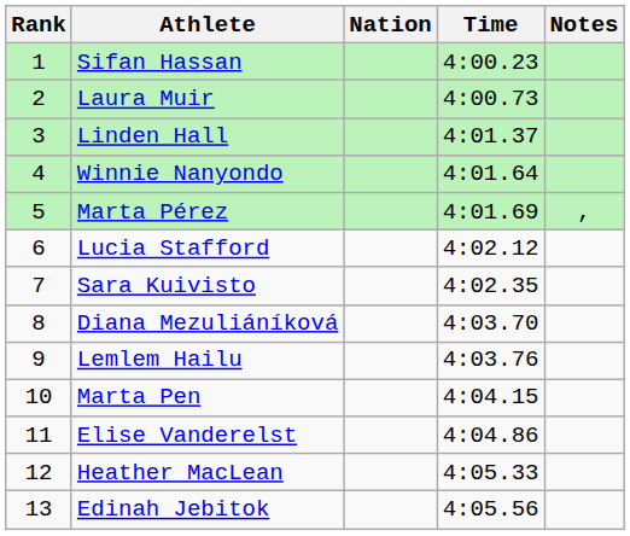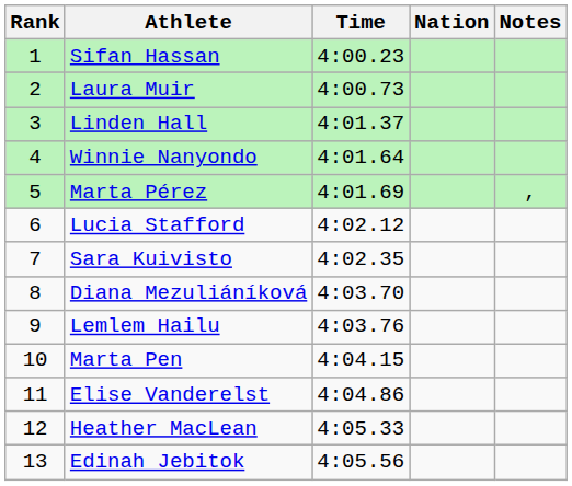 <table class="wikitable sortable" style="text-align:center">
 <tr>
 <th>Rank</th>
 <th>Athlete</th>
+<th>Time</th>
 <th>Nation</th>
-<th>Time</th>
 <th>Notes</th>
 </tr>
 <tr bgcolor="#bbf3bb">
 <td>1</td>
 <td align="left"><a href='#'>Sifan Hassan</a></td>
+<td>4:00.23</td>
 <td align=left></td>
-<td>4:00.23</td>
 <td></td>
 </tr>
 <tr bgcolor="#bbf3bb">
 <td>2</td>
 <td align="left"><a href='#'>Laura Muir</a></td>
+<td>4:00.73</td>
 <td align="left"></td>
-<td>4:00.73</td>
 <td></td>
 </tr>
 <tr bgcolor="#bbf3bb">
 <td>3</td>
 <td align="left"><a href='#'>Linden Hall</a></td>
+<td>4:01.37</td>
 <td align="left"></td>
-<td>4:01.37</td>
 <td></td>
 </tr>
 <tr bgcolor="#bbf3bb">
 <td>4</td>
 <td align="left"><a href='#'>Winnie Nanyondo</a></td>
+<td>4:01.64</td>
 <td align="left"></td>
-<td>4:01.64</td>
 <td></td>
 </tr>
 <tr bgcolor="#bbf3bb">
 <td>5</td>
 <td align="left"><a href='#'>Marta Pérez</a></td>
+<td>4:01.69</td>
 <td align="left"></td>
-<td>4:01.69</td>
 <td>, </td>
 </tr>
 <tr>
 <td>6</td>
 <td align="left"><a href='#'>Lucia Stafford</a></td>
+<td>4:02.12</td>
 <td align="left"></td>
-<td>4:02.12</td>
 <td></td>
 </tr>
 <tr>
 <td>7</td>
 <td align="left"><a href='#'>Sara Kuivisto</a></td>
+<td>4:02.35</td>
 <td align="left"></td>
-<td>4:02.35</td>
 <td></td>
 </tr>
 <tr>
 <td>8</td>
 <td align="left"><a href='#'>Diana Mezuliáníková</a></td>
+<td>4:03.70</td>
 <td align="left"></td>
-<td>4:03.70</td>
 <td></td>
 </tr>
 <tr>
 <td>9</td>
 <td align="left"><a href='#'>Lemlem Hailu</a></td>
+<td>4:03.76</td>
 <td align="left"></td>
-<td>4:03.76</td>
 <td></td>
 </tr>
 <tr>
 <td>10</td>
 <td align="left"><a href='#'>Marta Pen</a></td>
+<td>4:04.15</td>
 <td align="left"></td>
-<td>4:04.15</td>
 <td></td>
 </tr>
 <tr>
 <td>11</td>
 <td align="left"><a href='#'>Elise Vanderelst</a></td>
+<td>4:04.86</td>
 <td align="left"></td>
-<td>4:04.86</td>
 <td></td>
 </tr>
 <tr>
 <td>12</td>
 <td align="left"><a href='#'>Heather MacLean</a></td>
+<td>4:05.33</td>
 <td align="left"></td>
-<td>4:05.33</td>
 <td></td>
 </tr>
 <tr>
 <td>13</td>
 <td align="left"><a href='#'>Edinah Jebitok</a></td>
+<td>4:05.56</td>
 <td align="left"></td>
-<td>4:05.56</td>
 <td></td>
 </tr>
 </table>
